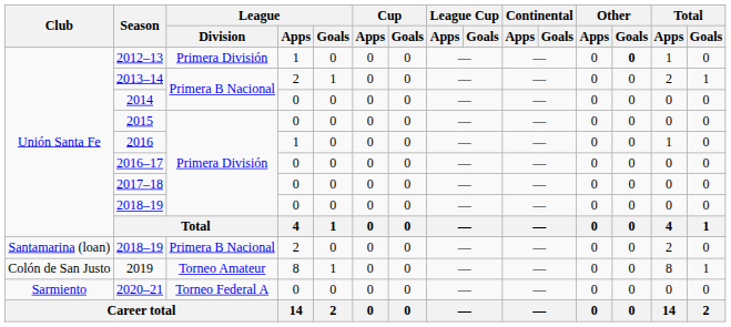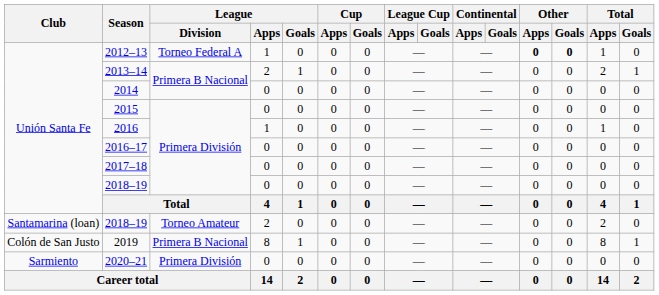 <table class="wikitable" style="text-align:center">
 <tr>
 <th rowspan="2">Club</th>
 <th rowspan="2">Season</th>
 <th colspan="3">League</th>
 <th colspan="2">Cup</th>
 <th colspan="2">League Cup</th>
 <th colspan="2">Continental</th>
 <th colspan="2">Other</th>
 <th colspan="2">Total</th>
 </tr>
 <tr>
 <th>Division</th>
 <th>Apps</th>
 <th>Goals</th>
 <th>Apps</th>
 <th>Goals</th>
 <th>Apps</th>
 <th>Goals</th>
 <th>Apps</th>
 <th>Goals</th>
 <th>Apps</th>
 <th>Goals</th>
 <th>Apps</th>
 <th>Goals</th>
 </tr>
 <tr>
 <td rowspan="9"><a href='#'>Unión Santa Fe</a></td>
 <td><a href='#'>2012–13</a></td>
-<td rowspan="1"><a href='#'>Primera División</a></td>
+<td rowspan="1"><a href='#'>Torneo Federal A</a></td>
 <td>1</td>
 <td>0</td>
 <td>0</td>
 <td>0</td>
 <td colspan="2">—</td>
 <td colspan="2">—</td>
-<td>0</td>
+<td><strong>0</strong></td>
 <td><strong>0</strong></td>
 <td>1</td>
 <td>0</td>
 </tr>
 <tr>
 <td><a href='#'>2013–14</a></td>
 <td rowspan="2"><a href='#'>Primera B Nacional</a></td>
 <td>2</td>
 <td>1</td>
 <td>0</td>
 <td>0</td>
 <td colspan="2">—</td>
 <td colspan="2">—</td>
 <td>0</td>
 <td>0</td>
 <td>2</td>
 <td>1</td>
 </tr>
 <tr>
 <td><a href='#'>2014</a></td>
 <td>0</td>
 <td>0</td>
 <td>0</td>
 <td>0</td>
 <td colspan="2">—</td>
 <td colspan="2">—</td>
 <td>0</td>
 <td>0</td>
 <td>0</td>
 <td>0</td>
 </tr>
 <tr>
 <td><a href='#'>2015</a></td>
 <td rowspan="5"><a href='#'>Primera División</a></td>
 <td>0</td>
 <td>0</td>
 <td>0</td>
 <td>0</td>
 <td colspan="2">—</td>
 <td colspan="2">—</td>
 <td>0</td>
 <td>0</td>
 <td>0</td>
 <td>0</td>
 </tr>
 <tr>
 <td><a href='#'>2016</a></td>
 <td>1</td>
 <td>0</td>
 <td>0</td>
 <td>0</td>
 <td colspan="2">—</td>
 <td colspan="2">—</td>
 <td>0</td>
 <td>0</td>
 <td>1</td>
 <td>0</td>
 </tr>
 <tr>
 <td><a href='#'>2016–17</a></td>
 <td>0</td>
 <td>0</td>
 <td>0</td>
 <td>0</td>
 <td colspan="2">—</td>
 <td colspan="2">—</td>
 <td>0</td>
 <td>0</td>
 <td>0</td>
 <td>0</td>
 </tr>
 <tr>
 <td><a href='#'>2017–18</a></td>
 <td>0</td>
 <td>0</td>
 <td>0</td>
 <td>0</td>
 <td colspan="2">—</td>
 <td colspan="2">—</td>
 <td>0</td>
 <td>0</td>
 <td>0</td>
 <td>0</td>
 </tr>
 <tr>
 <td><a href='#'>2018–19</a></td>
 <td>0</td>
 <td>0</td>
 <td>0</td>
 <td>0</td>
 <td colspan="2">—</td>
 <td colspan="2">—</td>
 <td>0</td>
 <td>0</td>
 <td>0</td>
 <td>0</td>
 </tr>
 <tr>
 <th colspan="2">Total</th>
 <th>4</th>
 <th>1</th>
 <th>0</th>
 <th>0</th>
 <th colspan="2">—</th>
 <th colspan="2">—</th>
 <th>0</th>
 <th>0</th>
 <th>4</th>
 <th>1</th>
 </tr>
 <tr>
 <td rowspan="1"><a href='#'>Santamarina</a> (loan)</td>
 <td><a href='#'>2018–19</a></td>
-<td rowspan="1"><a href='#'>Primera B Nacional</a></td>
+<td rowspan="1"><a href='#'>Torneo Amateur</a></td>
 <td>2</td>
 <td>0</td>
 <td>0</td>
 <td>0</td>
 <td colspan="2">—</td>
 <td colspan="2">—</td>
 <td>0</td>
 <td>0</td>
 <td>2</td>
 <td>0</td>
 </tr>
 <tr>
 <td rowspan="1">Colón de San Justo</td>
 <td>2019</td>
-<td rowspan="1"><a href='#'>Torneo Amateur</a></td>
+<td rowspan="1"><a href='#'>Primera B Nacional</a></td>
 <td>8</td>
 <td>1</td>
 <td>0</td>
 <td>0</td>
 <td colspan="2">—</td>
 <td colspan="2">—</td>
 <td>0</td>
 <td>0</td>
 <td>8</td>
 <td>1</td>
 </tr>
 <tr>
 <td rowspan="1"><a href='#'>Sarmiento</a></td>
 <td><a href='#'>2020–21</a></td>
-<td rowspan="1"><a href='#'>Torneo Federal A</a></td>
+<td rowspan="1"><a href='#'>Primera División</a></td>
 <td>0</td>
 <td>0</td>
 <td>0</td>
 <td>0</td>
 <td colspan="2">—</td>
 <td colspan="2">—</td>
 <td>0</td>
 <td>0</td>
 <td>0</td>
 <td>0</td>
 </tr>
 <tr>
 <th colspan="3">Career total</th>
 <th>14</th>
 <th>2</th>
 <th>0</th>
 <th>0</th>
 <th colspan="2">—</th>
 <th colspan="2">—</th>
 <th>0</th>
 <th>0</th>
 <th>14</th>
 <th>2</th>
 </tr>
 </table>
